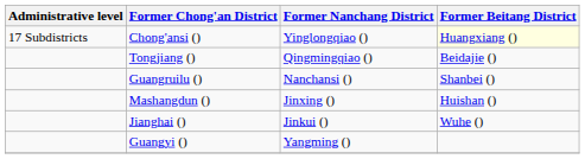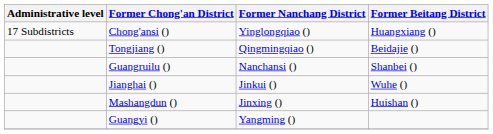 <table class="wikitable">
 <tr>
 <th>Administrative level</th>
 <th><a href='#'>Former Chong'an District</a></th>
 <th><a href='#'>Former Nanchang District</a></th>
 <th><a href='#'>Former Beitang District</a></th>
 </tr>
 <tr>
 <td>17 Subdistricts</td>
 <td><a href='#'>Chong'ansi</a> ()</td>
 <td><a href='#'>Yinglongqiao</a> ()</td>
-<td style="background: lightyellow;"><a href='#'>Huangxiang</a> ()</td>
+<td><a href='#'>Huangxiang</a> ()</td>
 </tr>
 <tr>
 <td></td>
 <td><a href='#'>Tongjiang</a> ()</td>
 <td><a href='#'>Qingmingqiao</a> ()</td>
 <td><a href='#'>Beidajie</a> ()</td>
 </tr>
 <tr>
 <td></td>
 <td><a href='#'>Guangruilu</a> ()</td>
 <td><a href='#'>Nanchansi</a> ()</td>
 <td><a href='#'>Shanbei</a> ()</td>
 </tr>
 <tr>
 <td></td>
+<td><a href='#'>Jianghai</a> ()</td>
+<td><a href='#'>Jinkui</a> ()</td>
+<td><a href='#'>Wuhe</a> ()</td>
+</tr>
+<tr>
+<td></td>
 <td><a href='#'>Mashangdun</a> ()</td>
 <td><a href='#'>Jinxing</a> ()</td>
 <td><a href='#'>Huishan</a> ()</td>
-</tr>
-<tr>
-<td></td>
-<td><a href='#'>Jianghai</a> ()</td>
-<td><a href='#'>Jinkui</a> ()</td>
-<td><a href='#'>Wuhe</a> ()</td>
 </tr>
 <tr>
 <td></td>
 <td><a href='#'>Guangyi</a> ()</td>
 <td><a href='#'>Yangming</a> ()</td>
 <td></td>
 </tr>
 <tr>
 </tr>
 </table>
